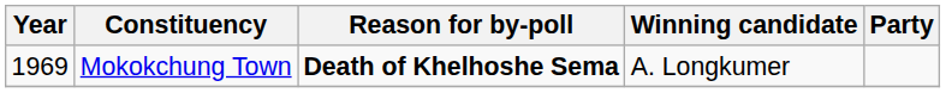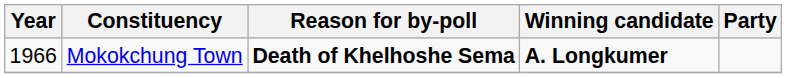 <table class="wikitable sortable">
 <tr>
 <th>Year</th>
 <th>Constituency</th>
 <th>Reason for by-poll</th>
 <th>Winning candidate</th>
 <th colspan=2>Party</th>
 </tr>
 <tr>
-<td>1969</td>
+<td>1966</td>
 <td><a href='#'>Mokokchung Town</a></td>
 <td><strong>Death of Khelhoshe Sema</strong></td>
-<td>A. Longkumer</td>
+<td><strong>A. Longkumer</strong></td>
 <td></td>
 </tr>
 <tr>
 </tr>
 </table>
